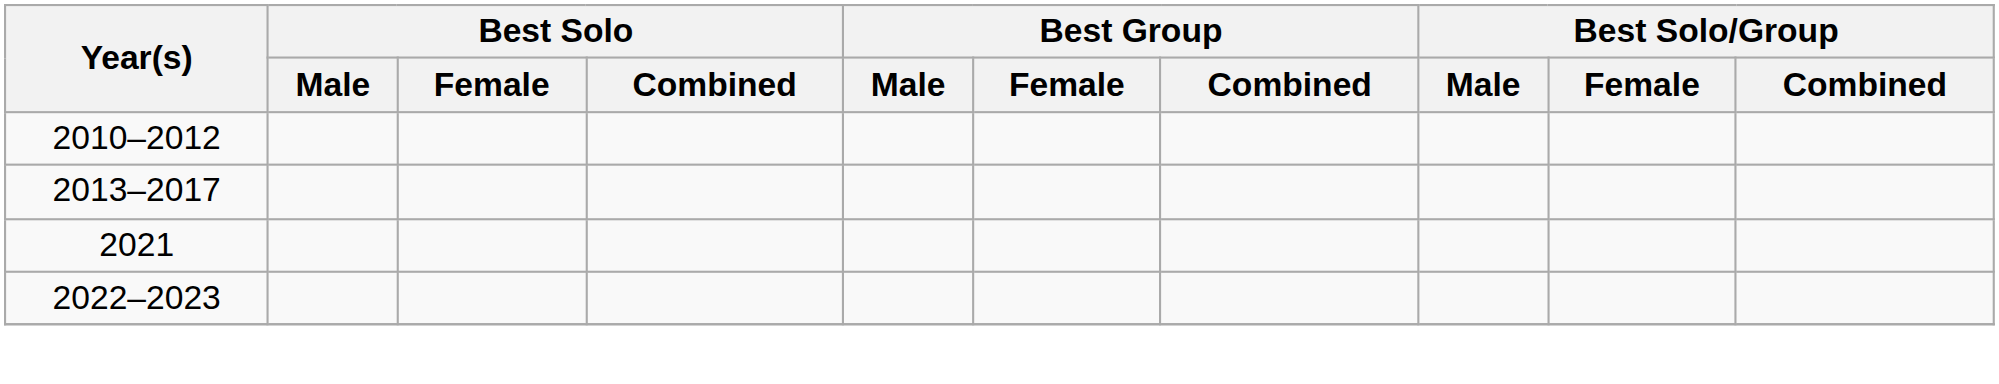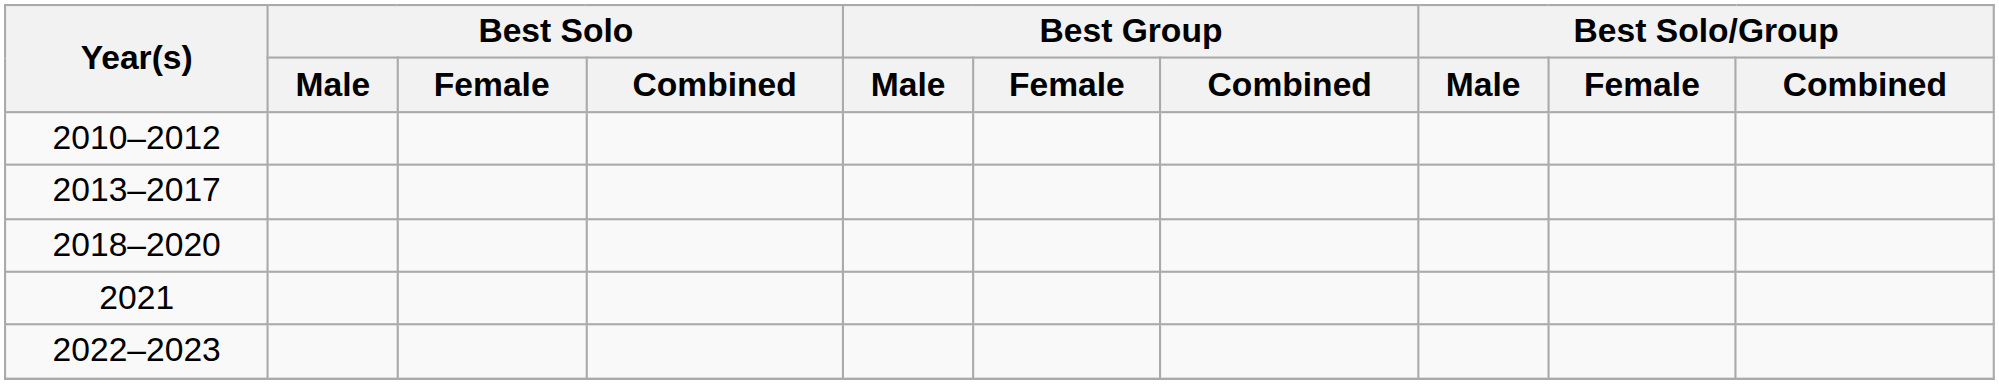 <table class="wikitable"  style="width:75%; text-align:center;">
 <tr>
 <th rowspan=2>Year(s)</th>
 <th colspan=3>Best Solo</th>
 <th colspan=3>Best Group</th>
 <th colspan=3>Best Solo/Group</th>
 </tr>
 <tr>
 <th>Male</th>
 <th>Female</th>
 <th>Combined</th>
 <th>Male</th>
 <th>Female</th>
 <th>Combined</th>
 <th>Male</th>
 <th>Female</th>
 <th>Combined</th>
 </tr>
 <tr>
 <td>2010–2012</td>
 <td></td>
 <td></td>
 <td></td>
 <td></td>
 <td></td>
 <td></td>
 <td></td>
 <td></td>
 <td></td>
 </tr>
 <tr>
 <td>2013–2017</td>
 <td></td>
 <td></td>
 <td></td>
 <td></td>
 <td></td>
 <td></td>
 <td></td>
 <td></td>
 <td></td>
 </tr>
 <tr>
+<td>2018–2020</td>
+<td></td>
+<td></td>
+<td></td>
+<td></td>
+<td></td>
+<td></td>
+<td></td>
+<td></td>
+<td></td>
+</tr>
+<tr>
 <td>2021</td>
 <td></td>
 <td></td>
 <td></td>
 <td></td>
 <td></td>
 <td></td>
 <td></td>
 <td></td>
 <td></td>
 </tr>
 <tr>
 <td>2022–2023</td>
 <td></td>
 <td></td>
 <td></td>
 <td></td>
 <td></td>
 <td></td>
 <td></td>
 <td></td>
 <td></td>
 </tr>
 <tr>
 </tr>
 </table>
